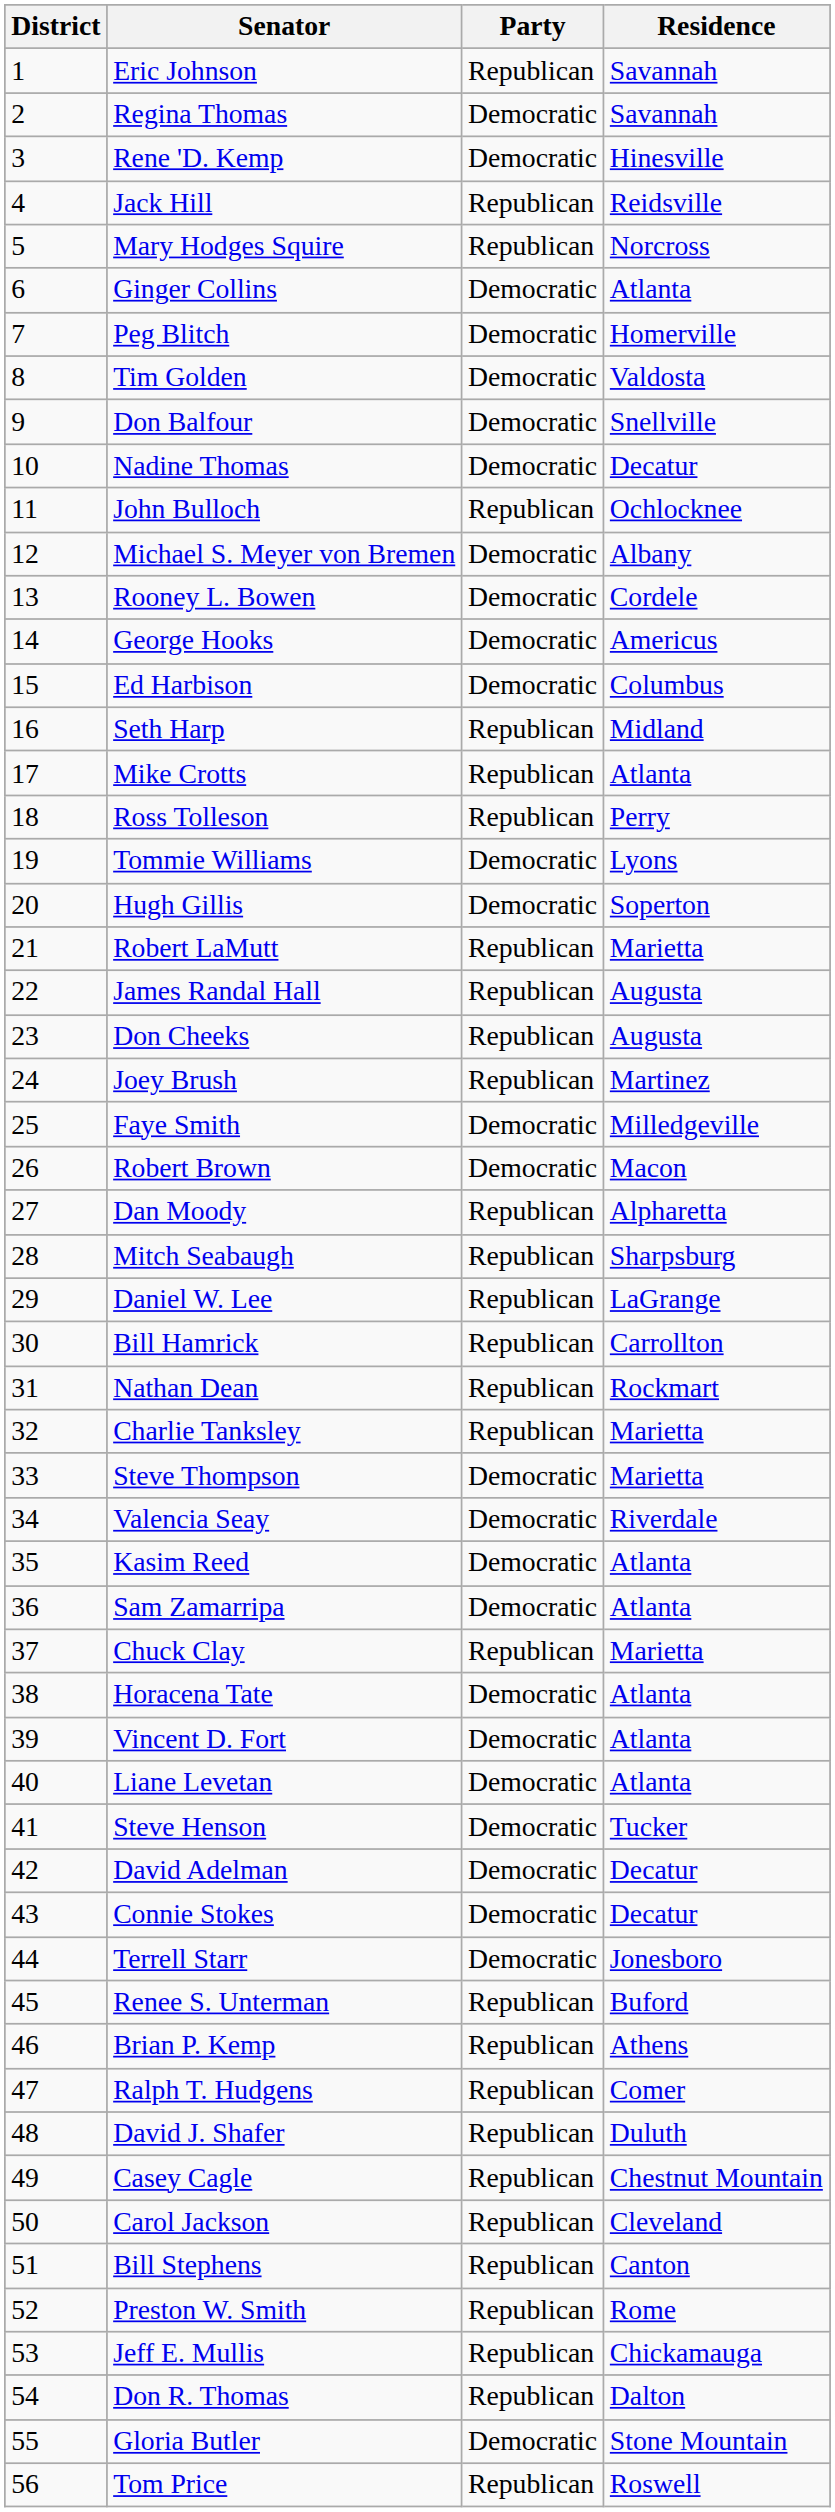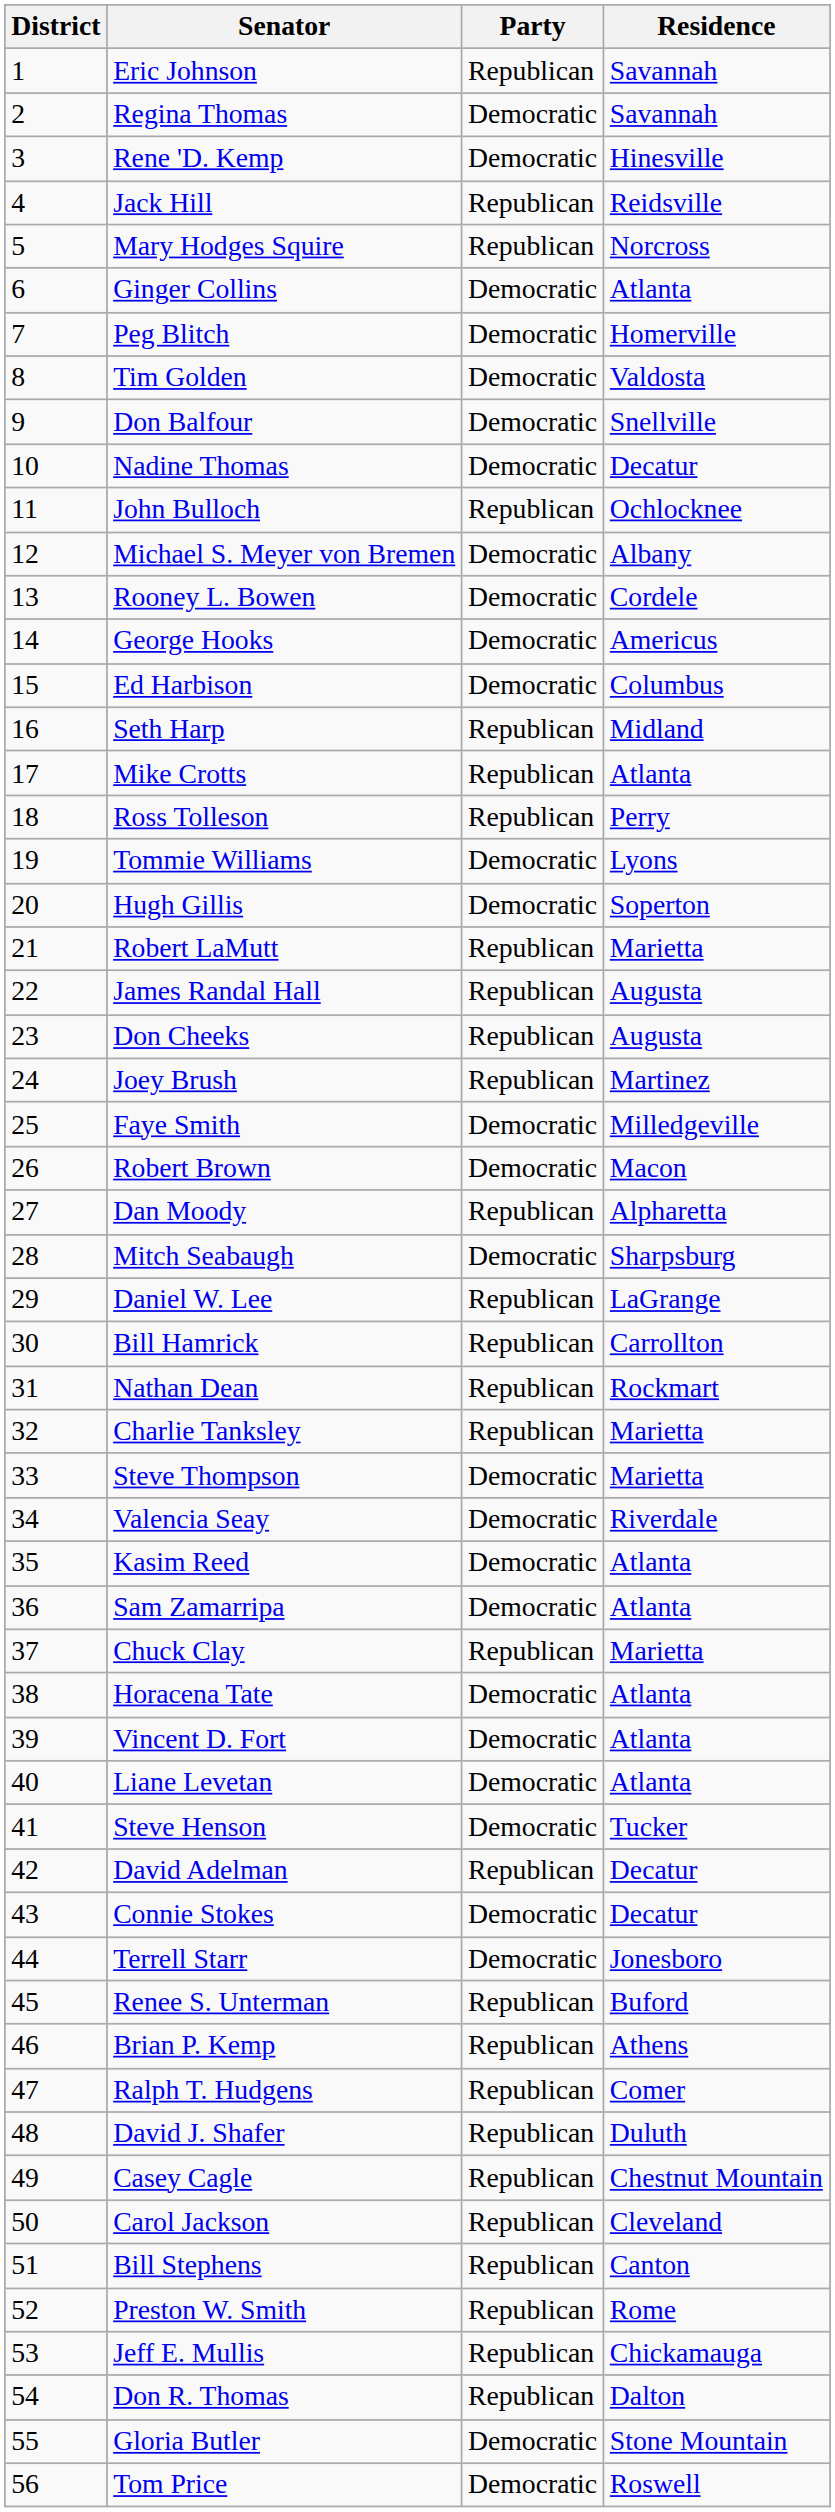 <table class="wikitable sortable">
 <tr>
 <th>District</th>
 <th>Senator</th>
 <th>Party</th>
 <th>Residence</th>
 </tr>
 <tr>
 <td>1</td>
 <td><a href='#'>Eric Johnson</a></td>
 <td>Republican</td>
 <td><a href='#'>Savannah</a></td>
 </tr>
 <tr>
 <td>2</td>
 <td><a href='#'>Regina Thomas</a></td>
 <td>Democratic</td>
 <td><a href='#'>Savannah</a></td>
 </tr>
 <tr>
 <td>3</td>
 <td><a href='#'>Rene 'D. Kemp</a></td>
 <td>Democratic</td>
 <td><a href='#'>Hinesville</a></td>
 </tr>
 <tr>
 <td>4</td>
 <td><a href='#'>Jack Hill</a></td>
 <td>Republican</td>
 <td><a href='#'>Reidsville</a></td>
 </tr>
 <tr>
 <td>5</td>
 <td><a href='#'>Mary Hodges Squire</a></td>
 <td>Republican</td>
 <td><a href='#'>Norcross</a></td>
 </tr>
 <tr>
 <td>6</td>
 <td><a href='#'>Ginger Collins</a></td>
 <td>Democratic</td>
 <td><a href='#'>Atlanta</a></td>
 </tr>
 <tr>
 <td>7</td>
 <td><a href='#'>Peg Blitch</a></td>
 <td>Democratic</td>
 <td><a href='#'>Homerville</a></td>
 </tr>
 <tr>
 <td>8</td>
 <td><a href='#'>Tim Golden</a></td>
 <td>Democratic</td>
 <td><a href='#'>Valdosta</a></td>
 </tr>
 <tr>
 <td>9</td>
 <td><a href='#'>Don Balfour</a></td>
 <td>Democratic</td>
 <td><a href='#'>Snellville</a></td>
 </tr>
 <tr>
 <td>10</td>
 <td><a href='#'>Nadine Thomas</a></td>
 <td>Democratic</td>
 <td><a href='#'>Decatur</a></td>
 </tr>
 <tr>
 <td>11</td>
 <td><a href='#'>John Bulloch</a></td>
 <td>Republican</td>
 <td><a href='#'>Ochlocknee</a></td>
 </tr>
 <tr>
 <td>12</td>
 <td><a href='#'>Michael S. Meyer von Bremen</a></td>
 <td>Democratic</td>
 <td><a href='#'>Albany</a></td>
 </tr>
 <tr>
 <td>13</td>
 <td><a href='#'>Rooney L. Bowen</a></td>
 <td>Democratic</td>
 <td><a href='#'>Cordele</a></td>
 </tr>
 <tr>
 <td>14</td>
 <td><a href='#'>George Hooks</a></td>
 <td>Democratic</td>
 <td><a href='#'>Americus</a></td>
 </tr>
 <tr>
 <td>15</td>
 <td><a href='#'>Ed Harbison</a></td>
 <td>Democratic</td>
 <td><a href='#'>Columbus</a></td>
 </tr>
 <tr>
 <td>16</td>
 <td><a href='#'>Seth Harp</a></td>
 <td>Republican</td>
 <td><a href='#'>Midland</a></td>
 </tr>
 <tr>
 <td>17</td>
 <td><a href='#'>Mike Crotts</a></td>
 <td>Republican</td>
 <td><a href='#'>Atlanta</a></td>
 </tr>
 <tr>
 <td>18</td>
 <td><a href='#'>Ross Tolleson</a></td>
 <td>Republican</td>
 <td><a href='#'>Perry</a></td>
 </tr>
 <tr>
 <td>19</td>
 <td><a href='#'>Tommie Williams</a></td>
 <td>Democratic</td>
 <td><a href='#'>Lyons</a></td>
 </tr>
 <tr>
 <td>20</td>
 <td><a href='#'>Hugh Gillis</a></td>
 <td>Democratic</td>
 <td><a href='#'>Soperton</a></td>
 </tr>
 <tr>
 <td>21</td>
 <td><a href='#'>Robert LaMutt</a></td>
 <td>Republican</td>
 <td><a href='#'>Marietta</a></td>
 </tr>
 <tr>
 <td>22</td>
 <td><a href='#'>James Randal Hall</a></td>
 <td>Republican</td>
 <td><a href='#'>Augusta</a></td>
 </tr>
 <tr>
 <td>23</td>
 <td><a href='#'>Don Cheeks</a></td>
 <td>Republican</td>
 <td><a href='#'>Augusta</a></td>
 </tr>
 <tr>
 <td>24</td>
 <td><a href='#'>Joey Brush</a></td>
 <td>Republican</td>
 <td><a href='#'>Martinez</a></td>
 </tr>
 <tr>
 <td>25</td>
 <td><a href='#'>Faye Smith</a></td>
 <td>Democratic</td>
 <td><a href='#'>Milledgeville</a></td>
 </tr>
 <tr>
 <td>26</td>
 <td><a href='#'>Robert Brown</a></td>
 <td>Democratic</td>
 <td><a href='#'>Macon</a></td>
 </tr>
 <tr>
 <td>27</td>
 <td><a href='#'>Dan Moody</a></td>
 <td>Republican</td>
 <td><a href='#'>Alpharetta</a></td>
 </tr>
 <tr>
 <td>28</td>
 <td><a href='#'>Mitch Seabaugh</a></td>
-<td>Republican</td>
+<td>Democratic</td>
 <td><a href='#'>Sharpsburg</a></td>
 </tr>
 <tr>
 <td>29</td>
 <td><a href='#'>Daniel W. Lee</a></td>
 <td>Republican</td>
 <td><a href='#'>LaGrange</a></td>
 </tr>
 <tr>
 <td>30</td>
 <td><a href='#'>Bill Hamrick</a></td>
 <td>Republican</td>
 <td><a href='#'>Carrollton</a></td>
 </tr>
 <tr>
 <td>31</td>
 <td><a href='#'>Nathan Dean</a></td>
 <td>Republican</td>
 <td><a href='#'>Rockmart</a></td>
 </tr>
 <tr>
 <td>32</td>
 <td><a href='#'>Charlie Tanksley</a></td>
 <td>Republican</td>
 <td><a href='#'>Marietta</a></td>
 </tr>
 <tr>
 <td>33</td>
 <td><a href='#'>Steve Thompson</a></td>
 <td>Democratic</td>
 <td><a href='#'>Marietta</a></td>
 </tr>
 <tr>
 <td>34</td>
 <td><a href='#'>Valencia Seay</a></td>
 <td>Democratic</td>
 <td><a href='#'>Riverdale</a></td>
 </tr>
 <tr>
 <td>35</td>
 <td><a href='#'>Kasim Reed</a></td>
 <td>Democratic</td>
 <td><a href='#'>Atlanta</a></td>
 </tr>
 <tr>
 <td>36</td>
 <td><a href='#'>Sam Zamarripa</a></td>
 <td>Democratic</td>
 <td><a href='#'>Atlanta</a></td>
 </tr>
 <tr>
 <td>37</td>
 <td><a href='#'>Chuck Clay</a></td>
 <td>Republican</td>
 <td><a href='#'>Marietta</a></td>
 </tr>
 <tr>
 <td>38</td>
 <td><a href='#'>Horacena Tate</a></td>
 <td>Democratic</td>
 <td><a href='#'>Atlanta</a></td>
 </tr>
 <tr>
 <td>39</td>
 <td><a href='#'>Vincent D. Fort</a></td>
 <td>Democratic</td>
 <td><a href='#'>Atlanta</a></td>
 </tr>
 <tr>
 <td>40</td>
 <td><a href='#'>Liane Levetan</a></td>
 <td>Democratic</td>
 <td><a href='#'>Atlanta</a></td>
 </tr>
 <tr>
 <td>41</td>
 <td><a href='#'>Steve Henson</a></td>
 <td>Democratic</td>
 <td><a href='#'>Tucker</a></td>
 </tr>
 <tr>
 <td>42</td>
 <td><a href='#'>David Adelman</a></td>
-<td>Democratic</td>
+<td>Republican</td>
 <td><a href='#'>Decatur</a></td>
 </tr>
 <tr>
 <td>43</td>
 <td><a href='#'>Connie Stokes</a></td>
 <td>Democratic</td>
 <td><a href='#'>Decatur</a></td>
 </tr>
 <tr>
 <td>44</td>
 <td><a href='#'>Terrell Starr</a></td>
 <td>Democratic</td>
 <td><a href='#'>Jonesboro</a></td>
 </tr>
 <tr>
 <td>45</td>
 <td><a href='#'>Renee S. Unterman</a></td>
 <td>Republican</td>
 <td><a href='#'>Buford</a></td>
 </tr>
 <tr>
 <td>46</td>
 <td><a href='#'>Brian P. Kemp</a></td>
 <td>Republican</td>
 <td><a href='#'>Athens</a></td>
 </tr>
 <tr>
 <td>47</td>
 <td><a href='#'>Ralph T. Hudgens</a></td>
 <td>Republican</td>
 <td><a href='#'>Comer</a></td>
 </tr>
 <tr>
 <td>48</td>
 <td><a href='#'>David J. Shafer</a></td>
 <td>Republican</td>
 <td><a href='#'>Duluth</a></td>
 </tr>
 <tr>
 <td>49</td>
 <td><a href='#'>Casey Cagle</a></td>
 <td>Republican</td>
 <td><a href='#'>Chestnut Mountain</a></td>
 </tr>
 <tr>
 <td>50</td>
 <td><a href='#'>Carol Jackson</a></td>
 <td>Republican</td>
 <td><a href='#'>Cleveland</a></td>
 </tr>
 <tr>
 <td>51</td>
 <td><a href='#'>Bill Stephens</a></td>
 <td>Republican</td>
 <td><a href='#'>Canton</a></td>
 </tr>
 <tr>
 <td>52</td>
 <td><a href='#'>Preston W. Smith</a></td>
 <td>Republican</td>
 <td><a href='#'>Rome</a></td>
 </tr>
 <tr>
 <td>53</td>
 <td><a href='#'>Jeff E. Mullis</a></td>
 <td>Republican</td>
 <td><a href='#'>Chickamauga</a></td>
 </tr>
 <tr>
 <td>54</td>
 <td><a href='#'>Don R. Thomas</a></td>
 <td>Republican</td>
 <td><a href='#'>Dalton</a></td>
 </tr>
 <tr>
 <td>55</td>
 <td><a href='#'>Gloria Butler</a></td>
 <td>Democratic</td>
 <td><a href='#'>Stone Mountain</a></td>
 </tr>
 <tr>
 <td>56</td>
 <td><a href='#'>Tom Price</a></td>
-<td>Republican</td>
+<td>Democratic</td>
 <td><a href='#'>Roswell</a></td>
 </tr>
 </table>
